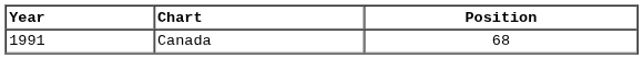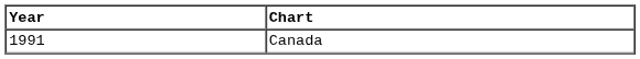 <table border="1" cellspacing="0" cellpadding="2" style="width:550px;">
 <tr>
 <th align="left">Year</th>
 <th align="left">Chart</th>
-<th style="text-align:center;">Position</th>
 </tr>
 <tr>
 <td>1991</td>
 <td>Canada</td>
-<td style="text-align:center;">68</td>
 </tr>
 </table>
